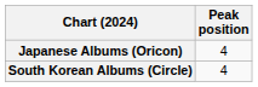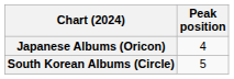 <table class="wikitable plainrowheaders" style="text-align:center">
 <tr>
 <th scope="col">Chart (2024)</th>
 <th scope="col">Peak<br>position</th>
 </tr>
 <tr>
 <th scope="row">Japanese Albums (Oricon)</th>
 <td>4</td>
 </tr>
 <tr>
 <th scope="row">South Korean Albums (Circle)</th>
-<td>4</td>
+<td>5</td>
 </tr>
 </table>
